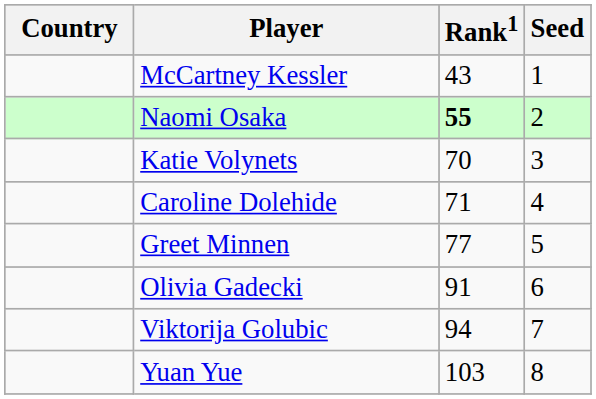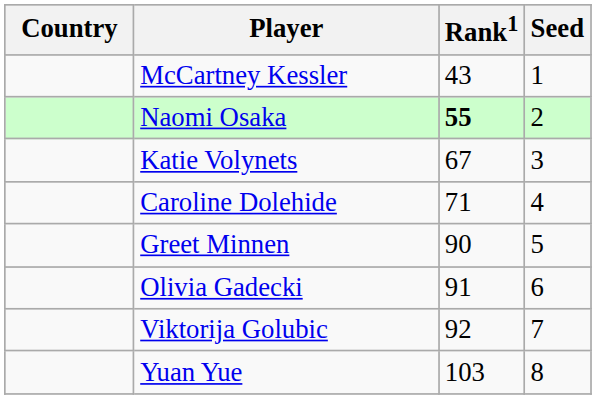 <table class="sortable wikitable">
 <tr>
 <th width="70">Country</th>
 <th width="175">Player</th>
 <th>Rank<sup>1</sup></th>
 <th>Seed</th>
 </tr>
 <tr>
 <td></td>
 <td><a href='#'>McCartney Kessler</a></td>
 <td>43</td>
 <td>1</td>
 </tr>
 <tr style="background:#cfc;">
 <td></td>
 <td><a href='#'>Naomi Osaka</a></td>
 <td><strong>55</strong></td>
 <td>2</td>
 </tr>
 <tr>
 <td></td>
 <td><a href='#'>Katie Volynets</a></td>
-<td>70</td>
+<td>67</td>
 <td>3</td>
 </tr>
 <tr>
 <td></td>
 <td><a href='#'>Caroline Dolehide</a></td>
 <td>71</td>
 <td>4</td>
 </tr>
 <tr>
 <td></td>
 <td><a href='#'>Greet Minnen</a></td>
-<td>77</td>
+<td>90</td>
 <td>5</td>
 </tr>
 <tr>
 <td></td>
 <td><a href='#'>Olivia Gadecki</a></td>
 <td>91</td>
 <td>6</td>
 </tr>
 <tr>
 <td></td>
 <td><a href='#'>Viktorija Golubic</a></td>
-<td>94</td>
+<td>92</td>
 <td>7</td>
 </tr>
 <tr>
 <td></td>
 <td><a href='#'>Yuan Yue</a></td>
 <td>103</td>
 <td>8</td>
 </tr>
 </table>
